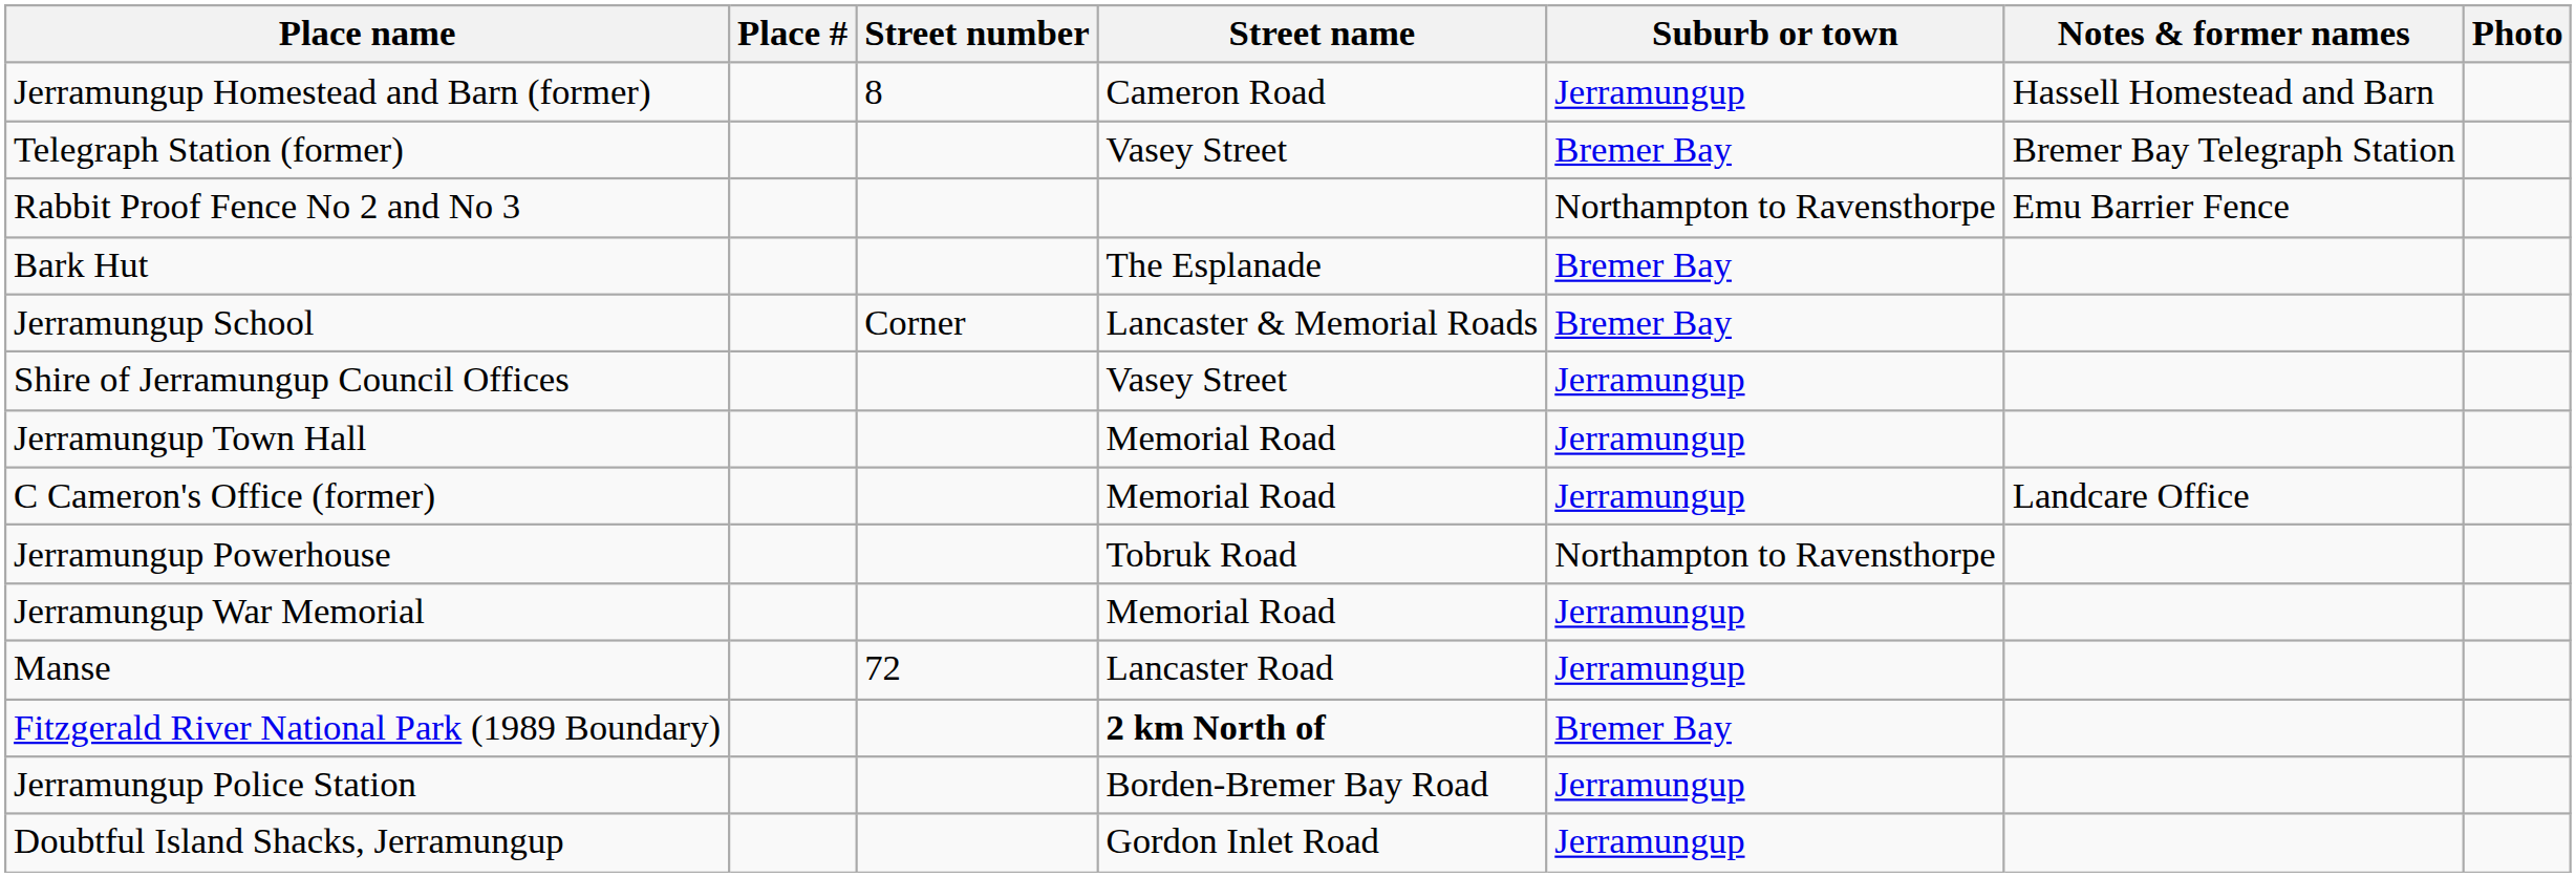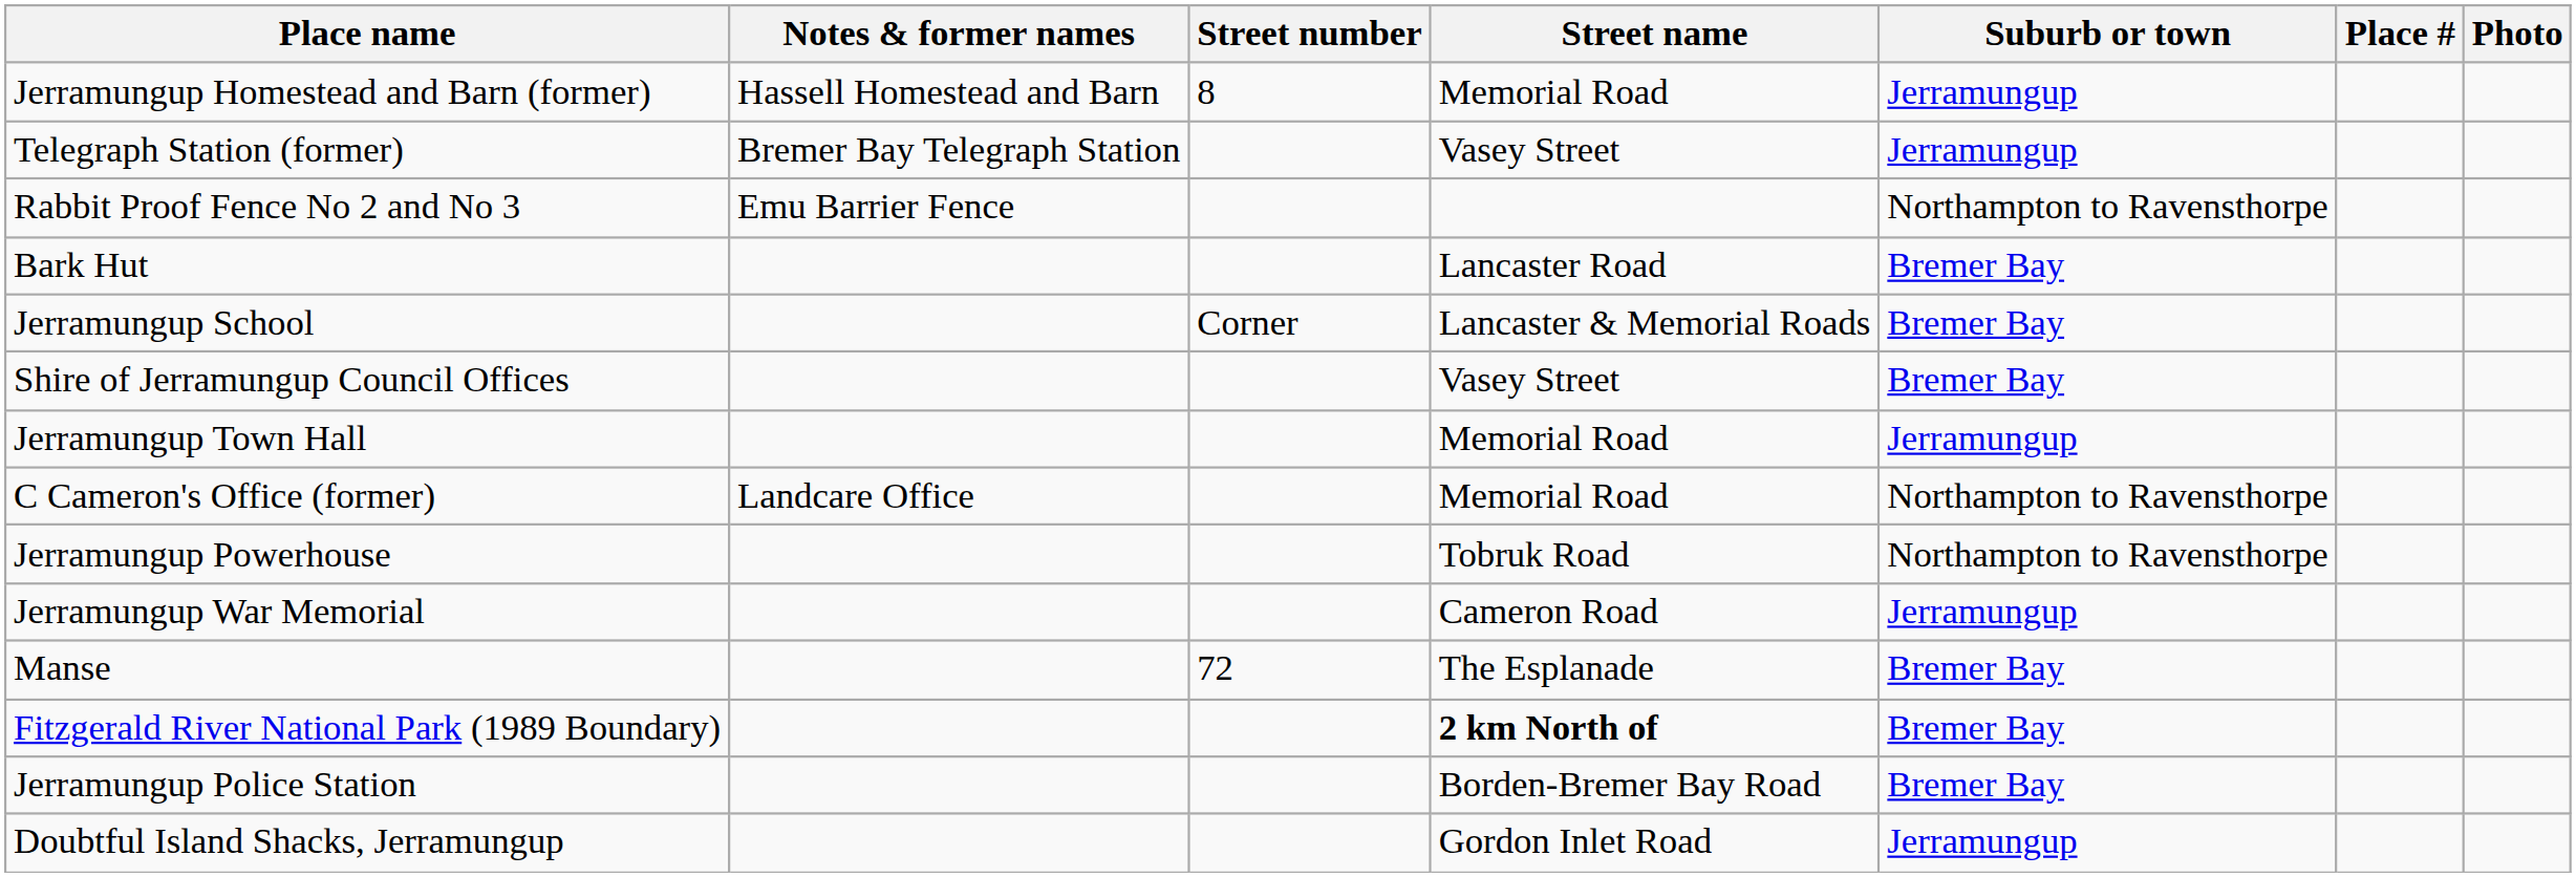 <table class="wikitable sortable">
 <tr>
 <th>Place name</th>
-<th>Place #</th>
+<th class="unsortable">Notes & former names</th>
 <th>Street number</th>
 <th>Street name</th>
 <th>Suburb or town</th>
-<th class="unsortable">Notes & former names</th>
+<th>Place #</th>
 <th class="unsortable">Photo</th>
 </tr>
 <tr>
 <td>Jerramungup Homestead and Barn (former)</td>
+<td>Hassell Homestead and Barn</td>
+<td>8</td>
+<td>Memorial Road</td>
+<td><a href='#'>Jerramungup</a></td>
 <td></td>
-<td>8</td>
-<td>Cameron Road</td>
-<td><a href='#'>Jerramungup</a></td>
-<td>Hassell Homestead and Barn</td>
 <td></td>
 </tr>
 <tr>
 <td>Telegraph Station (former)</td>
-<td></td>
+<td>Bremer Bay Telegraph Station</td>
 <td></td>
 <td>Vasey Street</td>
-<td><a href='#'>Bremer Bay</a></td>
-<td>Bremer Bay Telegraph Station</td>
+<td><a href='#'>Jerramungup</a></td>
+<td></td>
 <td></td>
 </tr>
 <tr>
 <td>Rabbit Proof Fence No 2 and No 3</td>
-<td></td>
+<td>Emu Barrier Fence</td>
 <td></td>
 <td></td>
 <td>Northampton to Ravensthorpe</td>
-<td>Emu Barrier Fence</td>
+<td></td>
 <td></td>
 </tr>
 <tr>
 <td>Bark Hut</td>
 <td></td>
 <td></td>
-<td>The Esplanade</td>
+<td>Lancaster Road</td>
 <td><a href='#'>Bremer Bay</a></td>
 <td></td>
 <td></td>
 </tr>
 <tr>
 <td>Jerramungup School</td>
 <td></td>
 <td>Corner</td>
 <td>Lancaster & Memorial Roads</td>
 <td><a href='#'>Bremer Bay</a></td>
 <td></td>
 <td></td>
 </tr>
 <tr>
 <td>Shire of Jerramungup Council Offices</td>
 <td></td>
 <td></td>
 <td>Vasey Street</td>
-<td><a href='#'>Jerramungup</a></td>
+<td><a href='#'>Bremer Bay</a></td>
 <td></td>
 <td></td>
 </tr>
 <tr>
 <td>Jerramungup Town Hall</td>
 <td></td>
 <td></td>
 <td>Memorial Road</td>
 <td><a href='#'>Jerramungup</a></td>
 <td></td>
 <td></td>
 </tr>
 <tr>
 <td>C Cameron's Office (former)</td>
-<td></td>
+<td>Landcare Office</td>
 <td></td>
 <td>Memorial Road</td>
-<td><a href='#'>Jerramungup</a></td>
-<td>Landcare Office</td>
+<td>Northampton to Ravensthorpe</td>
+<td></td>
 <td></td>
 </tr>
 <tr>
 <td>Jerramungup Powerhouse</td>
 <td></td>
 <td></td>
 <td>Tobruk Road</td>
 <td>Northampton to Ravensthorpe</td>
 <td></td>
 <td></td>
 </tr>
 <tr>
 <td>Jerramungup War Memorial</td>
 <td></td>
 <td></td>
-<td>Memorial Road</td>
+<td>Cameron Road</td>
 <td><a href='#'>Jerramungup</a></td>
 <td></td>
 <td></td>
 </tr>
 <tr>
 <td>Manse</td>
 <td></td>
 <td>72</td>
-<td>Lancaster Road</td>
-<td><a href='#'>Jerramungup</a></td>
+<td>The Esplanade</td>
+<td><a href='#'>Bremer Bay</a></td>
 <td></td>
 <td></td>
 </tr>
 <tr>
 <td><a href='#'>Fitzgerald River National Park</a> (1989 Boundary)</td>
 <td></td>
 <td></td>
 <td><strong>2 km North of</strong></td>
 <td><a href='#'>Bremer Bay</a></td>
 <td></td>
 <td></td>
 </tr>
 <tr>
 <td>Jerramungup Police Station</td>
 <td></td>
 <td></td>
 <td>Borden-Bremer Bay Road</td>
-<td><a href='#'>Jerramungup</a></td>
+<td><a href='#'>Bremer Bay</a></td>
 <td></td>
 <td></td>
 </tr>
 <tr>
 <td>Doubtful Island Shacks, Jerramungup</td>
 <td></td>
 <td></td>
 <td>Gordon Inlet Road</td>
 <td><a href='#'>Jerramungup</a></td>
 <td></td>
 <td></td>
 </tr>
 </table>
